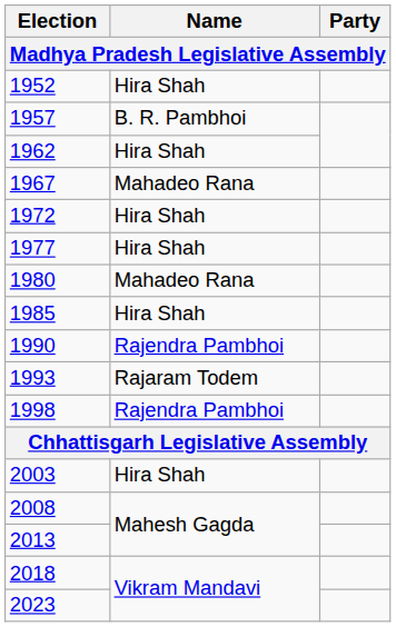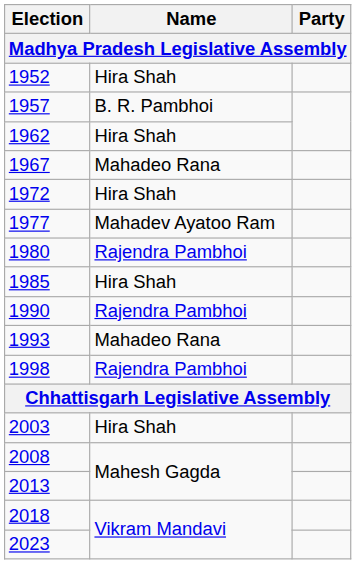 <table class="wikitable sortable">
 <tr>
 <th>Election</th>
 <th>Name</th>
 <th colspan=2>Party</th>
 </tr>
 <tr>
 <th colspan=4><a href='#'>Madhya Pradesh Legislative Assembly</a></th>
 </tr>
 <tr>
 <td><a href='#'>1952</a></td>
 <td>Hira Shah</td>
 <td></td>
 </tr>
 <tr>
 <td><a href='#'>1957</a></td>
 <td>B. R. Pambhoi</td>
 </tr>
 <tr>
 <td><a href='#'>1962</a></td>
 <td>Hira Shah</td>
 </tr>
 <tr>
 <td><a href='#'>1967</a></td>
 <td>Mahadeo Rana</td>
 <td></td>
 </tr>
 <tr>
 <td><a href='#'>1972</a></td>
 <td>Hira Shah</td>
 <td></td>
 </tr>
 <tr>
 <td><a href='#'>1977</a></td>
-<td>Hira Shah</td>
+<td>Mahadev Ayatoo Ram</td>
 <td></td>
 </tr>
 <tr>
 <td><a href='#'>1980</a></td>
-<td>Mahadeo Rana</td>
+<td><a href='#'>Rajendra Pambhoi</a></td>
 <td></td>
 </tr>
 <tr>
 <td><a href='#'>1985</a></td>
 <td>Hira Shah</td>
 <td></td>
 </tr>
 <tr>
 <td><a href='#'>1990</a></td>
 <td><a href='#'>Rajendra Pambhoi</a></td>
 </tr>
 <tr>
 <td><a href='#'>1993</a></td>
-<td>Rajaram Todem</td>
+<td>Mahadeo Rana</td>
 <td></td>
 </tr>
 <tr>
 <td><a href='#'>1998</a></td>
 <td><a href='#'>Rajendra Pambhoi</a></td>
 <td></td>
 </tr>
 <tr>
 <th colspan=4><a href='#'>Chhattisgarh Legislative Assembly</a></th>
 </tr>
 <tr>
 <td><a href='#'>2003</a></td>
 <td>Hira Shah</td>
 <td></td>
 </tr>
 <tr>
 <td><a href='#'>2008</a></td>
 <td rowspan=2>Mahesh Gagda</td>
 <td></td>
 </tr>
 <tr>
 <td><a href='#'>2013</a></td>
 </tr>
 <tr>
 <td><a href='#'>2018</a></td>
 <td rowspan="2"><a href='#'>Vikram Mandavi</a></td>
 <td></td>
 </tr>
 <tr>
 <td><a href='#'>2023</a></td>
 </tr>
 </table>
